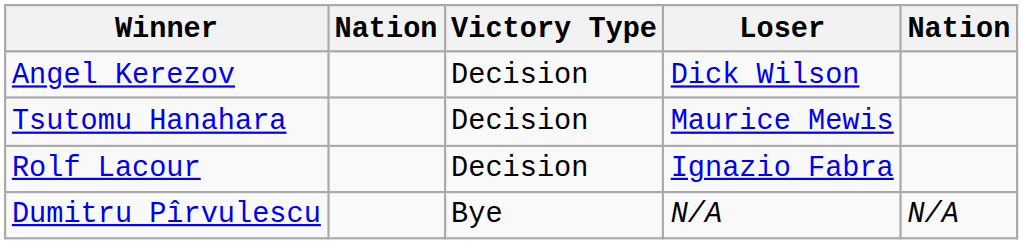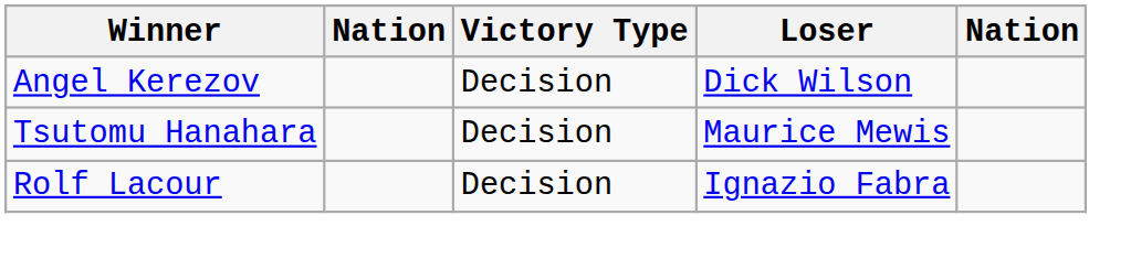 <table class="wikitable sortable" style="text-align:left;">
 <tr>
 <th>Winner</th>
 <th>Nation</th>
 <th>Victory Type</th>
 <th>Loser</th>
 <th>Nation</th>
 </tr>
 <tr>
 <td><a href='#'>Angel Kerezov</a></td>
 <td></td>
 <td>Decision</td>
 <td><a href='#'>Dick Wilson</a></td>
 <td></td>
 </tr>
 <tr>
 <td><a href='#'>Tsutomu Hanahara</a></td>
 <td></td>
 <td>Decision</td>
 <td><a href='#'>Maurice Mewis</a></td>
 <td></td>
 </tr>
 <tr>
 <td><a href='#'>Rolf Lacour</a></td>
 <td></td>
 <td>Decision</td>
 <td><a href='#'>Ignazio Fabra</a></td>
 <td></td>
 </tr>
-<tr>
-<td><a href='#'>Dumitru Pîrvulescu</a></td>
-<td></td>
-<td>Bye</td>
-<td><em>N/A</em></td>
-<td><em>N/A</em></td>
-</tr>
 </table>
